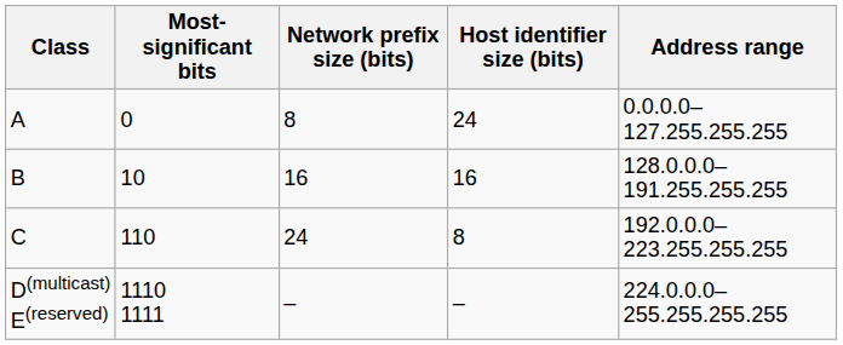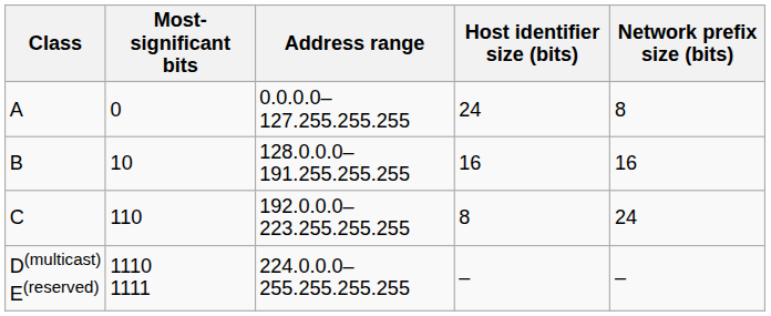 <table class="wikitable">
 <tr>
 <th>Class</th>
 <th>Most-significant bits</th>
+<th>Address range</th>
+<th>Host identifier size (bits)</th>
 <th>Network prefix size (bits)</th>
-<th>Host identifier size (bits)</th>
-<th>Address range</th>
 </tr>
 <tr>
 <td>A</td>
 <td>0</td>
+<td>0.0.0.0–127.255.255.255</td>
+<td>24</td>
 <td>8</td>
-<td>24</td>
-<td>0.0.0.0–127.255.255.255</td>
 </tr>
 <tr>
 <td>B</td>
 <td>10</td>
+<td>128.0.0.0–191.255.255.255</td>
 <td>16</td>
 <td>16</td>
-<td>128.0.0.0–191.255.255.255</td>
 </tr>
 <tr>
 <td>C</td>
 <td>110</td>
+<td>192.0.0.0–223.255.255.255</td>
+<td>8</td>
 <td>24</td>
-<td>8</td>
-<td>192.0.0.0–223.255.255.255</td>
 </tr>
 <tr>
 <td>D<sup>(multicast)</sup><br>E<sup>(reserved)</sup></td>
 <td>1110<br>1111</td>
+<td>224.0.0.0–255.255.255.255</td>
 <td>–</td>
 <td>–</td>
-<td>224.0.0.0–255.255.255.255</td>
 </tr>
 </table>
